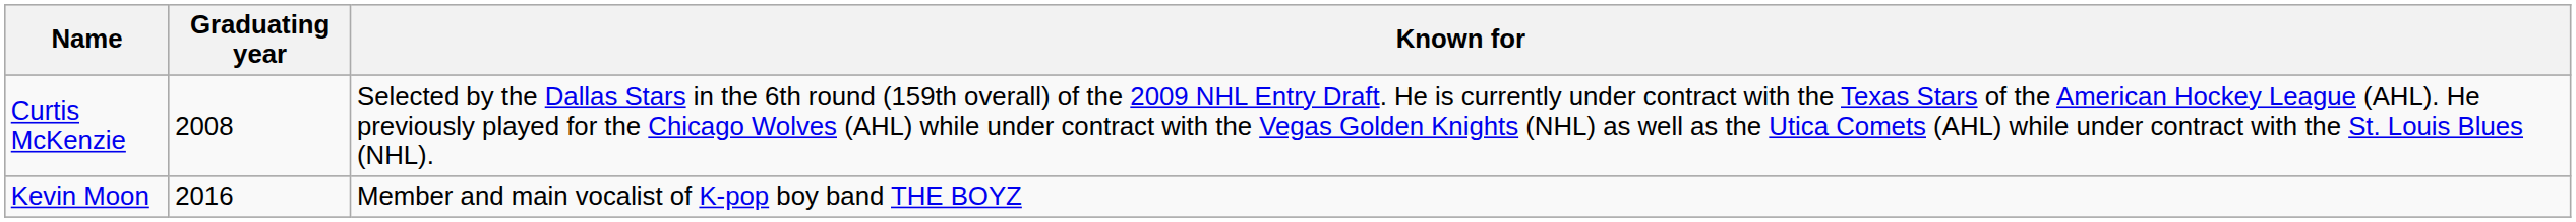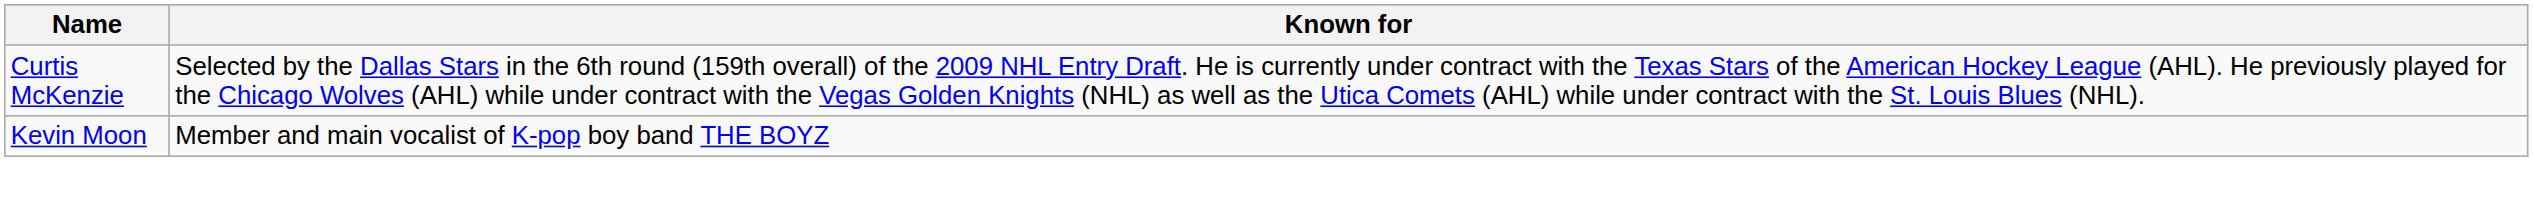 <table class="wikitable">
 <tr>
 <th>Name</th>
-<th>Graduating year</th>
 <th>Known for</th>
 </tr>
 <tr>
 <td><a href='#'>Curtis McKenzie</a></td>
-<td>2008</td>
 <td>Selected by the <a href='#'>Dallas Stars</a> in the 6th round (159th overall) of the <a href='#'>2009 NHL Entry Draft</a>. He is currently under contract with the <a href='#'>Texas Stars</a> of the <a href='#'>American Hockey League</a> (AHL). He previously played for the <a href='#'>Chicago Wolves</a> (AHL) while under contract with the <a href='#'>Vegas Golden Knights</a> (NHL) as well as the <a href='#'>Utica Comets</a> (AHL) while under contract with the <a href='#'>St. Louis Blues</a> (NHL).</td>
 </tr>
 <tr>
 <td><a href='#'>Kevin Moon</a></td>
-<td>2016</td>
 <td>Member and main vocalist of <a href='#'>K-pop</a> boy band <a href='#'>THE BOYZ</a></td>
 </tr>
 </table>
